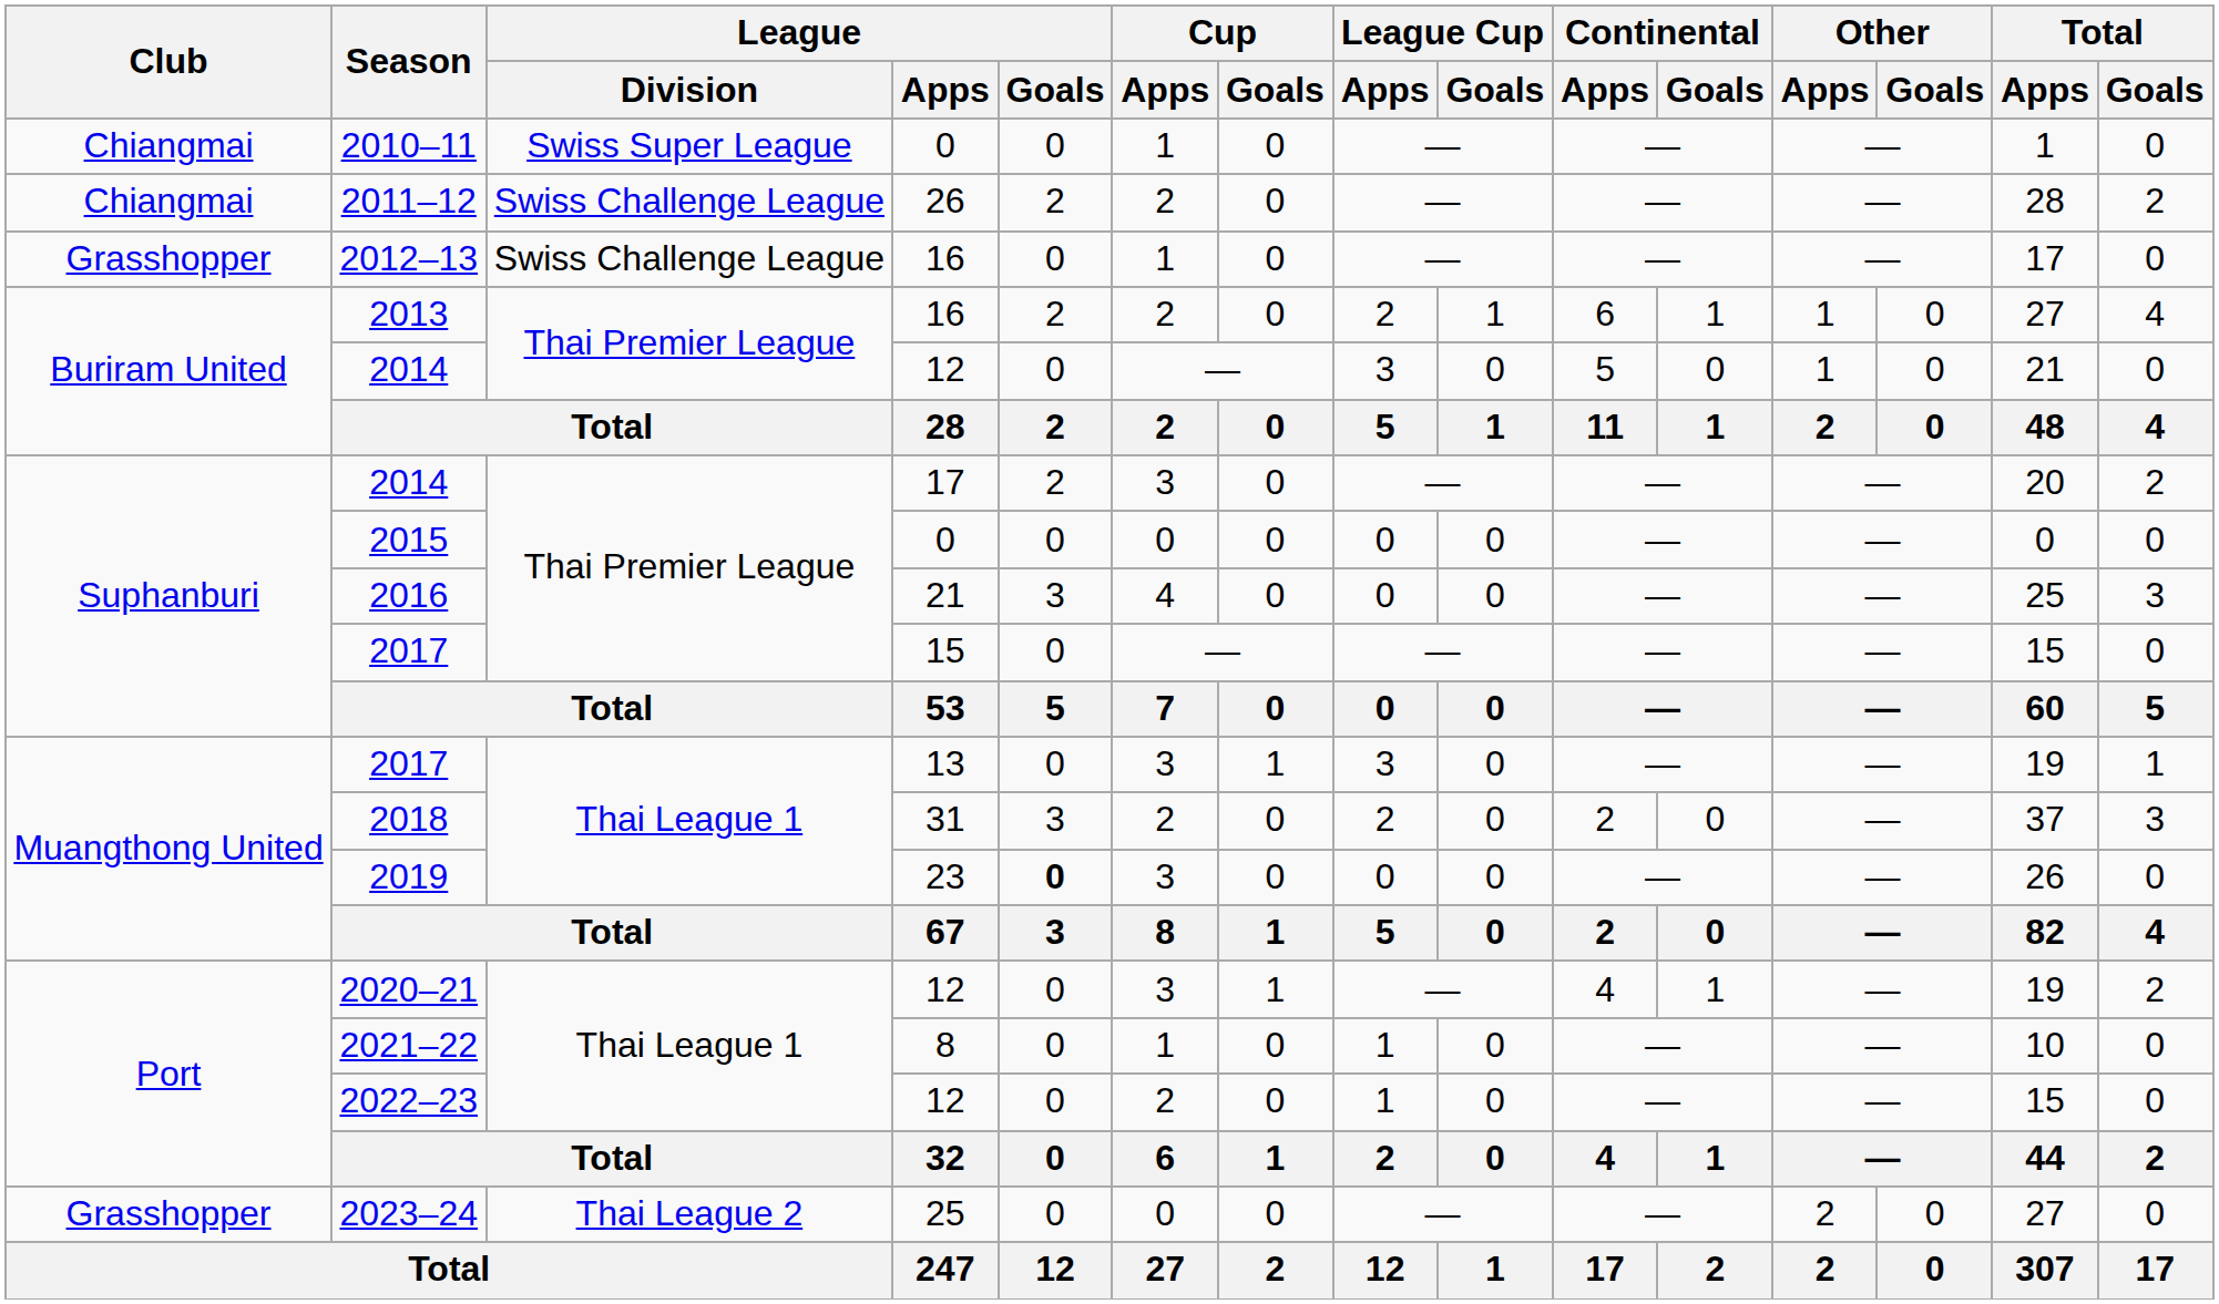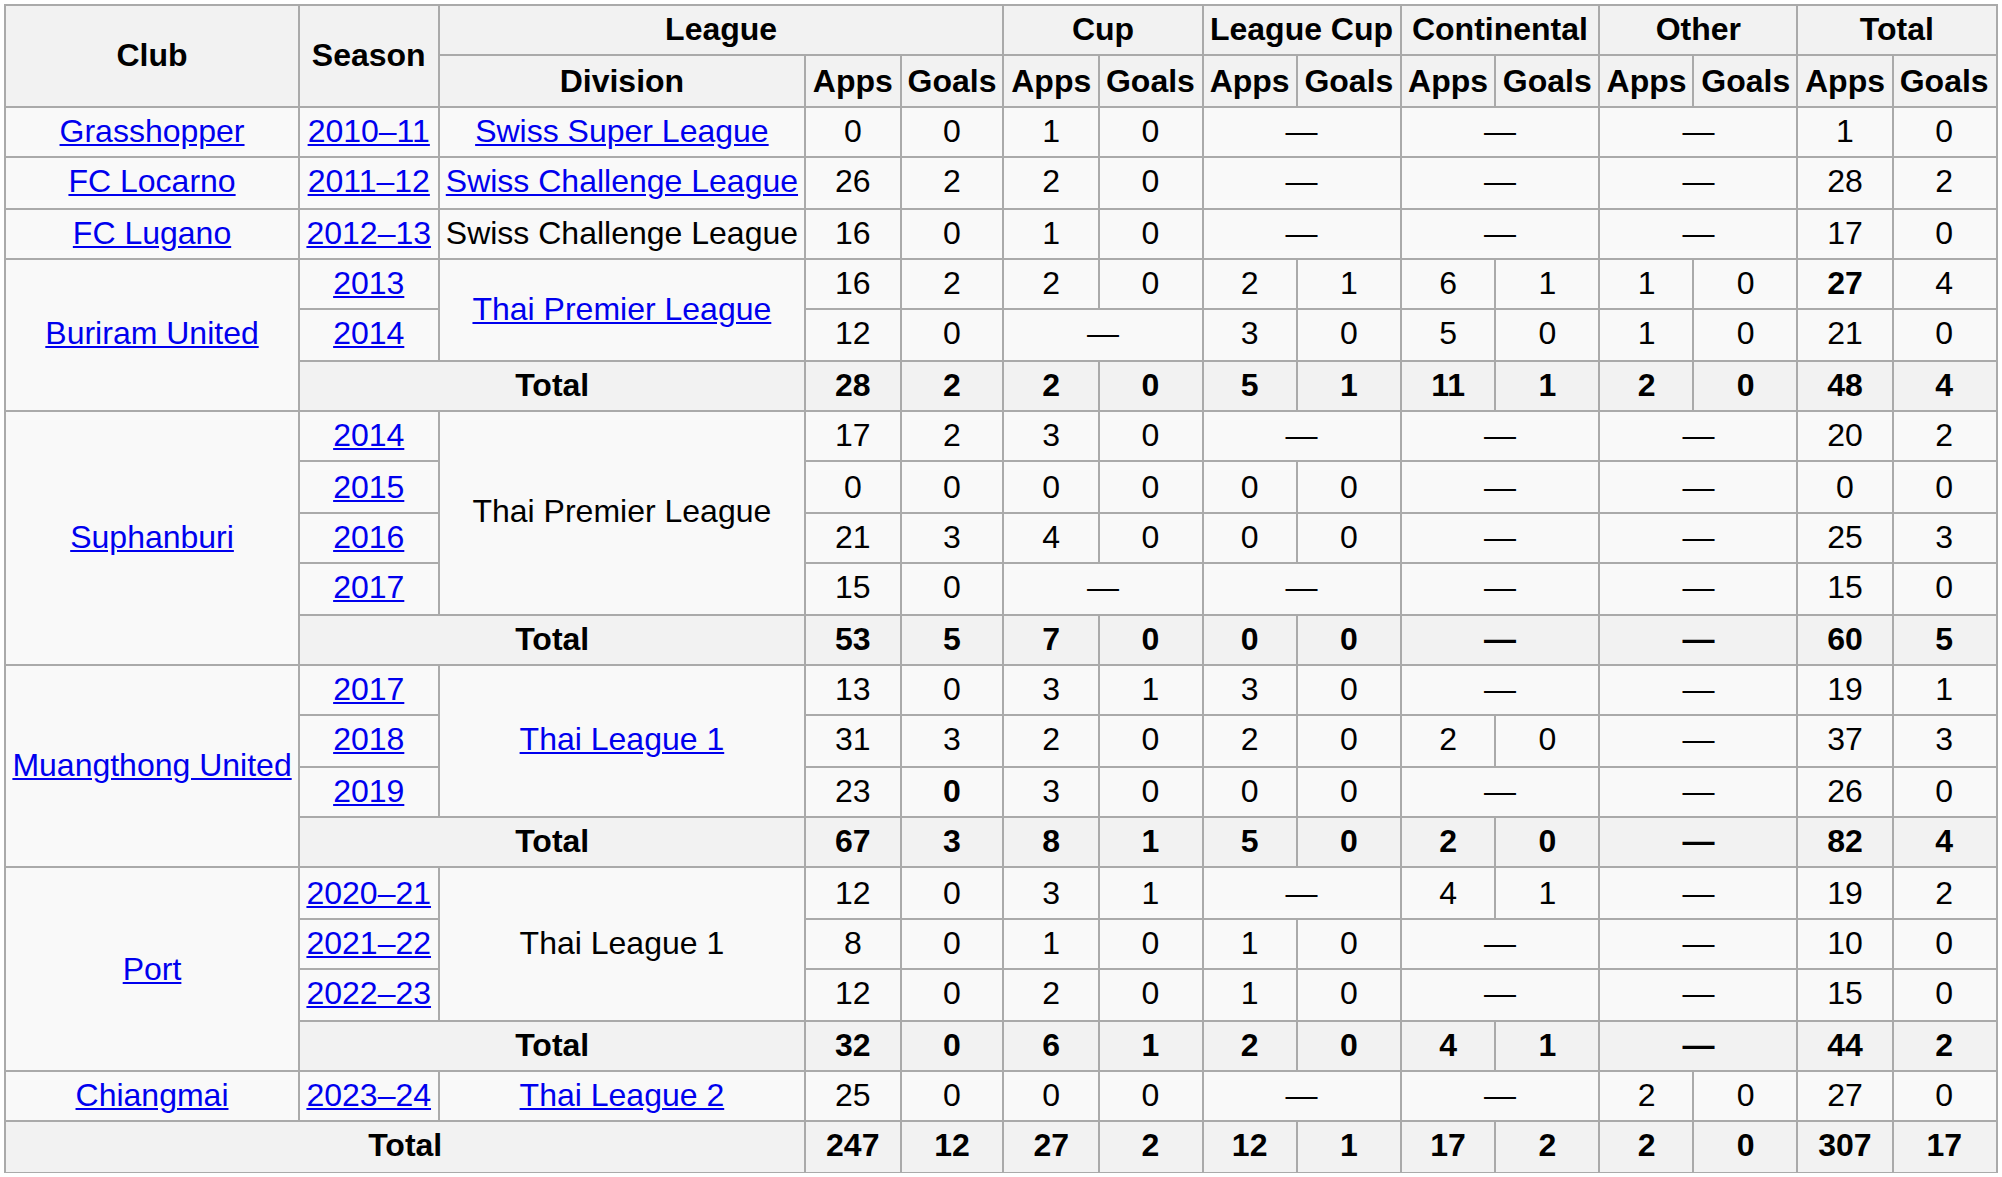 <table class="wikitable" style="text-align:center">
 <tr>
 <th rowspan="2">Club</th>
 <th rowspan="2">Season</th>
 <th colspan="3">League</th>
 <th colspan="2">Cup</th>
 <th colspan="2">League Cup</th>
 <th colspan="2">Continental</th>
 <th colspan="2">Other</th>
 <th colspan="2">Total</th>
 </tr>
 <tr>
 <th>Division</th>
 <th>Apps</th>
 <th>Goals</th>
 <th>Apps</th>
 <th>Goals</th>
 <th>Apps</th>
 <th>Goals</th>
 <th>Apps</th>
 <th>Goals</th>
 <th>Apps</th>
 <th>Goals</th>
 <th>Apps</th>
 <th>Goals</th>
 </tr>
 <tr>
-<td><a href='#'>Chiangmai</a></td>
+<td><a href='#'>Grasshopper</a></td>
 <td><a href='#'>2010–11</a></td>
 <td><a href='#'>Swiss Super League</a></td>
 <td>0</td>
 <td>0</td>
 <td>1</td>
 <td>0</td>
 <td colspan="2">—</td>
 <td colspan="2">—</td>
 <td colspan="2">—</td>
 <td>1</td>
 <td>0</td>
 </tr>
 <tr>
-<td><a href='#'>Chiangmai</a></td>
+<td><a href='#'>FC Locarno</a></td>
 <td><a href='#'>2011–12</a></td>
 <td><a href='#'>Swiss Challenge League</a></td>
 <td>26</td>
 <td>2</td>
 <td>2</td>
 <td>0</td>
 <td colspan="2">—</td>
 <td colspan="2">—</td>
 <td colspan="2">—</td>
 <td>28</td>
 <td>2</td>
 </tr>
 <tr>
-<td><a href='#'>Grasshopper</a></td>
+<td><a href='#'>FC Lugano</a></td>
 <td><a href='#'>2012–13</a></td>
 <td>Swiss Challenge League</td>
 <td>16</td>
 <td>0</td>
 <td>1</td>
 <td>0</td>
 <td colspan="2">—</td>
 <td colspan="2">—</td>
 <td colspan="2">—</td>
 <td>17</td>
 <td>0</td>
 </tr>
 <tr>
 <td rowspan="3"><a href='#'>Buriram United</a></td>
 <td><a href='#'>2013</a></td>
 <td rowspan="2"><a href='#'>Thai Premier League</a></td>
 <td>16</td>
 <td>2</td>
 <td>2</td>
 <td>0</td>
 <td>2</td>
 <td>1</td>
 <td>6</td>
 <td>1</td>
 <td>1</td>
 <td>0</td>
-<td>27</td>
+<td><strong>27</strong></td>
 <td>4</td>
 </tr>
 <tr>
 <td><a href='#'>2014</a></td>
 <td>12</td>
 <td>0</td>
 <td colspan="2">—</td>
 <td>3</td>
 <td>0</td>
 <td>5</td>
 <td>0</td>
 <td>1</td>
 <td>0</td>
 <td>21</td>
 <td>0</td>
 </tr>
 <tr>
 <th colspan="2">Total</th>
 <th>28</th>
 <th>2</th>
 <th>2</th>
 <th>0</th>
 <th>5</th>
 <th>1</th>
 <th>11</th>
 <th>1</th>
 <th>2</th>
 <th>0</th>
 <th>48</th>
 <th>4</th>
 </tr>
 <tr>
 <td rowspan="5"><a href='#'>Suphanburi</a></td>
 <td><a href='#'>2014</a></td>
 <td rowspan="4">Thai Premier League</td>
 <td>17</td>
 <td>2</td>
 <td>3</td>
 <td>0</td>
 <td colspan="2">—</td>
 <td colspan="2">—</td>
 <td colspan="2">—</td>
 <td>20</td>
 <td>2</td>
 </tr>
 <tr>
 <td><a href='#'>2015</a></td>
 <td>0</td>
 <td>0</td>
 <td>0</td>
 <td>0</td>
 <td>0</td>
 <td>0</td>
 <td colspan="2">—</td>
 <td colspan="2">—</td>
 <td>0</td>
 <td>0</td>
 </tr>
 <tr>
 <td><a href='#'>2016</a></td>
 <td>21</td>
 <td>3</td>
 <td>4</td>
 <td>0</td>
 <td>0</td>
 <td>0</td>
 <td colspan="2">—</td>
 <td colspan="2">—</td>
 <td>25</td>
 <td>3</td>
 </tr>
 <tr>
 <td><a href='#'>2017</a></td>
 <td>15</td>
 <td>0</td>
 <td colspan="2">—</td>
 <td colspan="2">—</td>
 <td colspan="2">—</td>
 <td colspan="2">—</td>
 <td>15</td>
 <td>0</td>
 </tr>
 <tr>
 <th colspan="2">Total</th>
 <th>53</th>
 <th>5</th>
 <th>7</th>
 <th>0</th>
 <th>0</th>
 <th>0</th>
 <th colspan="2">—</th>
 <th colspan="2">—</th>
 <th>60</th>
 <th>5</th>
 </tr>
 <tr>
 <td rowspan="4"><a href='#'>Muangthong United</a></td>
 <td><a href='#'>2017</a></td>
 <td rowspan="3"><a href='#'>Thai League 1</a></td>
 <td>13</td>
 <td>0</td>
 <td>3</td>
 <td>1</td>
 <td>3</td>
 <td>0</td>
 <td colspan="2">—</td>
 <td colspan="2">—</td>
 <td>19</td>
 <td>1</td>
 </tr>
 <tr>
 <td><a href='#'>2018</a></td>
 <td>31</td>
 <td>3</td>
 <td>2</td>
 <td>0</td>
 <td>2</td>
 <td>0</td>
 <td>2</td>
 <td>0</td>
 <td colspan="2">—</td>
 <td>37</td>
 <td>3</td>
 </tr>
 <tr>
 <td><a href='#'>2019</a></td>
 <td>23</td>
 <td><strong>0</strong></td>
 <td>3</td>
 <td>0</td>
 <td>0</td>
 <td>0</td>
 <td colspan="2">—</td>
 <td colspan="2">—</td>
 <td>26</td>
 <td>0</td>
 </tr>
 <tr>
 <th colspan="2">Total</th>
 <th>67</th>
 <th>3</th>
 <th>8</th>
 <th>1</th>
 <th>5</th>
 <th>0</th>
 <th>2</th>
 <th>0</th>
 <th colspan="2">—</th>
 <th>82</th>
 <th>4</th>
 </tr>
 <tr>
 <td rowspan="4"><a href='#'>Port</a></td>
 <td><a href='#'>2020–21</a></td>
 <td rowspan="3">Thai League 1</td>
 <td>12</td>
 <td>0</td>
 <td>3</td>
 <td>1</td>
 <td colspan="2">—</td>
 <td>4</td>
 <td>1</td>
 <td colspan="2">—</td>
 <td>19</td>
 <td>2</td>
 </tr>
 <tr>
 <td><a href='#'>2021–22</a></td>
 <td>8</td>
 <td>0</td>
 <td>1</td>
 <td>0</td>
 <td>1</td>
 <td>0</td>
 <td colspan="2">—</td>
 <td colspan="2">—</td>
 <td>10</td>
 <td>0</td>
 </tr>
 <tr>
 <td><a href='#'>2022–23</a></td>
 <td>12</td>
 <td>0</td>
 <td>2</td>
 <td>0</td>
 <td>1</td>
 <td>0</td>
 <td colspan="2">—</td>
 <td colspan="2">—</td>
 <td>15</td>
 <td>0</td>
 </tr>
 <tr>
 <th colspan="2">Total</th>
 <th>32</th>
 <th>0</th>
 <th>6</th>
 <th>1</th>
 <th>2</th>
 <th>0</th>
 <th>4</th>
 <th>1</th>
 <th colspan="2">—</th>
 <th>44</th>
 <th>2</th>
 </tr>
 <tr>
-<td><a href='#'>Grasshopper</a></td>
+<td><a href='#'>Chiangmai</a></td>
 <td><a href='#'>2023–24</a></td>
 <td><a href='#'>Thai League 2</a></td>
 <td>25</td>
 <td>0</td>
 <td>0</td>
 <td>0</td>
 <td colspan="2">—</td>
 <td colspan="2">—</td>
 <td>2</td>
 <td>0</td>
 <td>27</td>
 <td>0</td>
 </tr>
 <tr>
 <th colspan="3">Total</th>
 <th>247</th>
 <th>12</th>
 <th>27</th>
 <th>2</th>
 <th>12</th>
 <th>1</th>
 <th>17</th>
 <th>2</th>
 <th>2</th>
 <th>0</th>
 <th>307</th>
 <th>17</th>
 </tr>
 <tr>
 </tr>
 </table>
